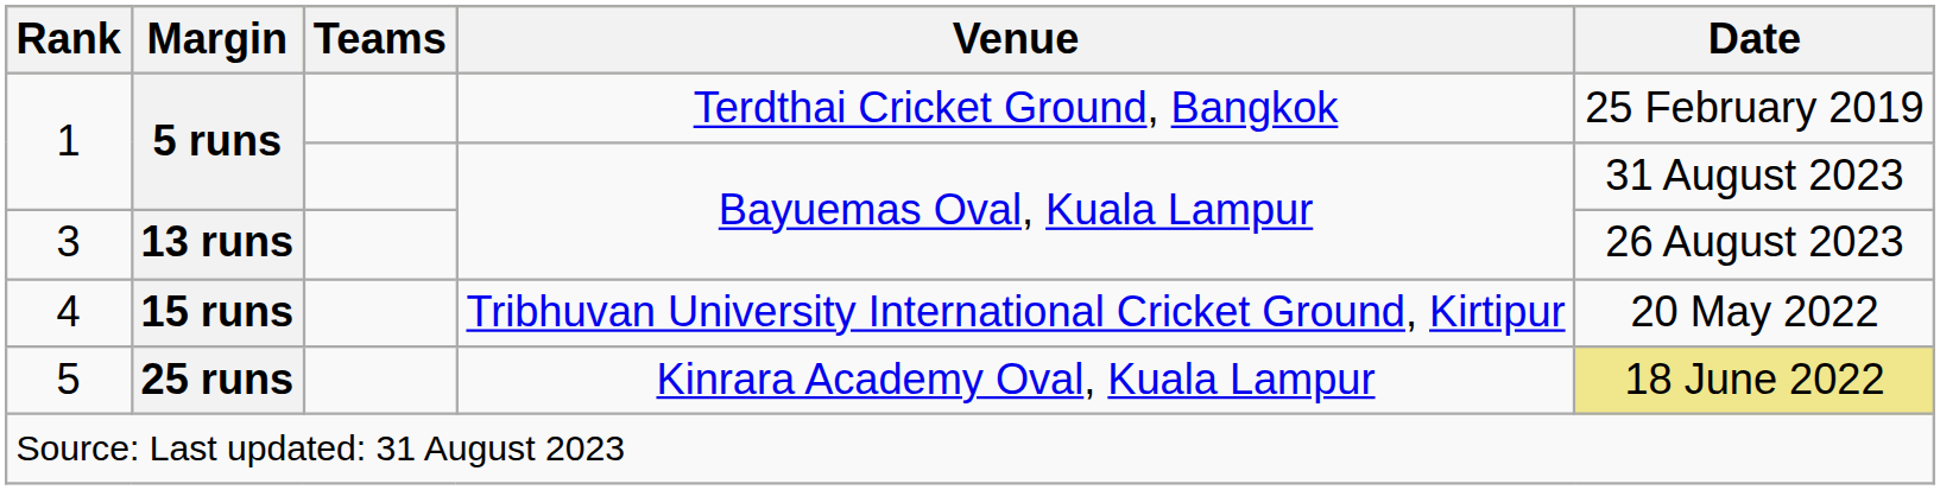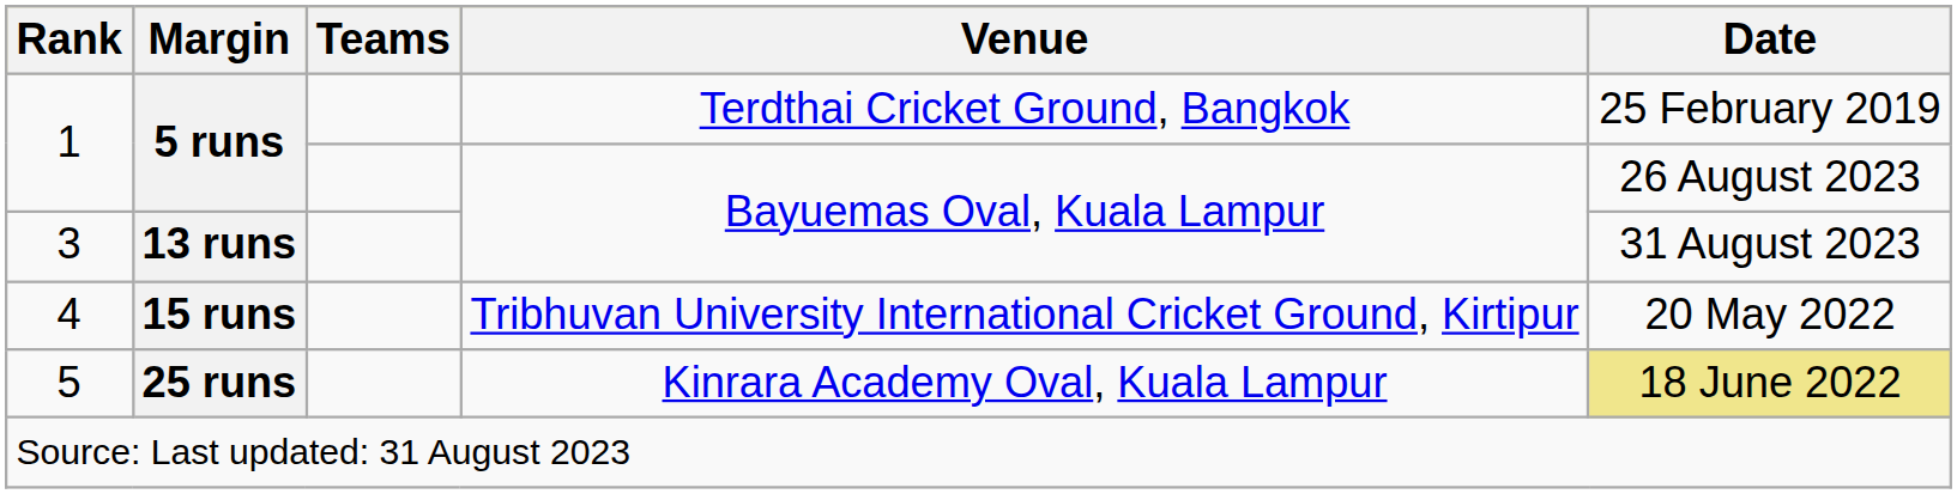 <table class="wikitable" style="text-align: center;">
 <tr style="background:#bdb76b;">
 <th>Rank</th>
 <th>Margin</th>
 <th>Teams</th>
 <th>Venue</th>
 <th>Date</th>
 </tr>
 <tr>
 <td rowspan="2">1</td>
 <th rowspan="2">5 runs</th>
 <td></td>
 <td><a href='#'>Terdthai Cricket Ground</a>, <a href='#'>Bangkok</a></td>
 <td>25 February 2019</td>
 </tr>
 <tr>
 <td></td>
 <td rowspan=2><a href='#'>Bayuemas Oval</a>, <a href='#'>Kuala Lampur</a></td>
-<td>31 August 2023</td>
+<td>26 August 2023</td>
 </tr>
 <tr>
 <td>3</td>
 <th>13 runs</th>
 <td></td>
-<td>26 August 2023</td>
+<td>31 August 2023</td>
 </tr>
 <tr>
 <td>4</td>
 <th>15 runs</th>
 <td></td>
 <td><a href='#'>Tribhuvan University International Cricket Ground</a>, <a href='#'>Kirtipur</a></td>
 <td>20 May 2022</td>
 </tr>
 <tr>
 <td>5</td>
 <th>25 runs</th>
 <td></td>
 <td><a href='#'>Kinrara Academy Oval</a>, <a href='#'>Kuala Lampur</a></td>
 <td style="background: khaki;">18 June 2022</td>
 </tr>
 <tr>
 <td colspan="5" style="text-align:left;"><small>Source:  Last updated: 31 August 2023</small></td>
 </tr>
 </table>
